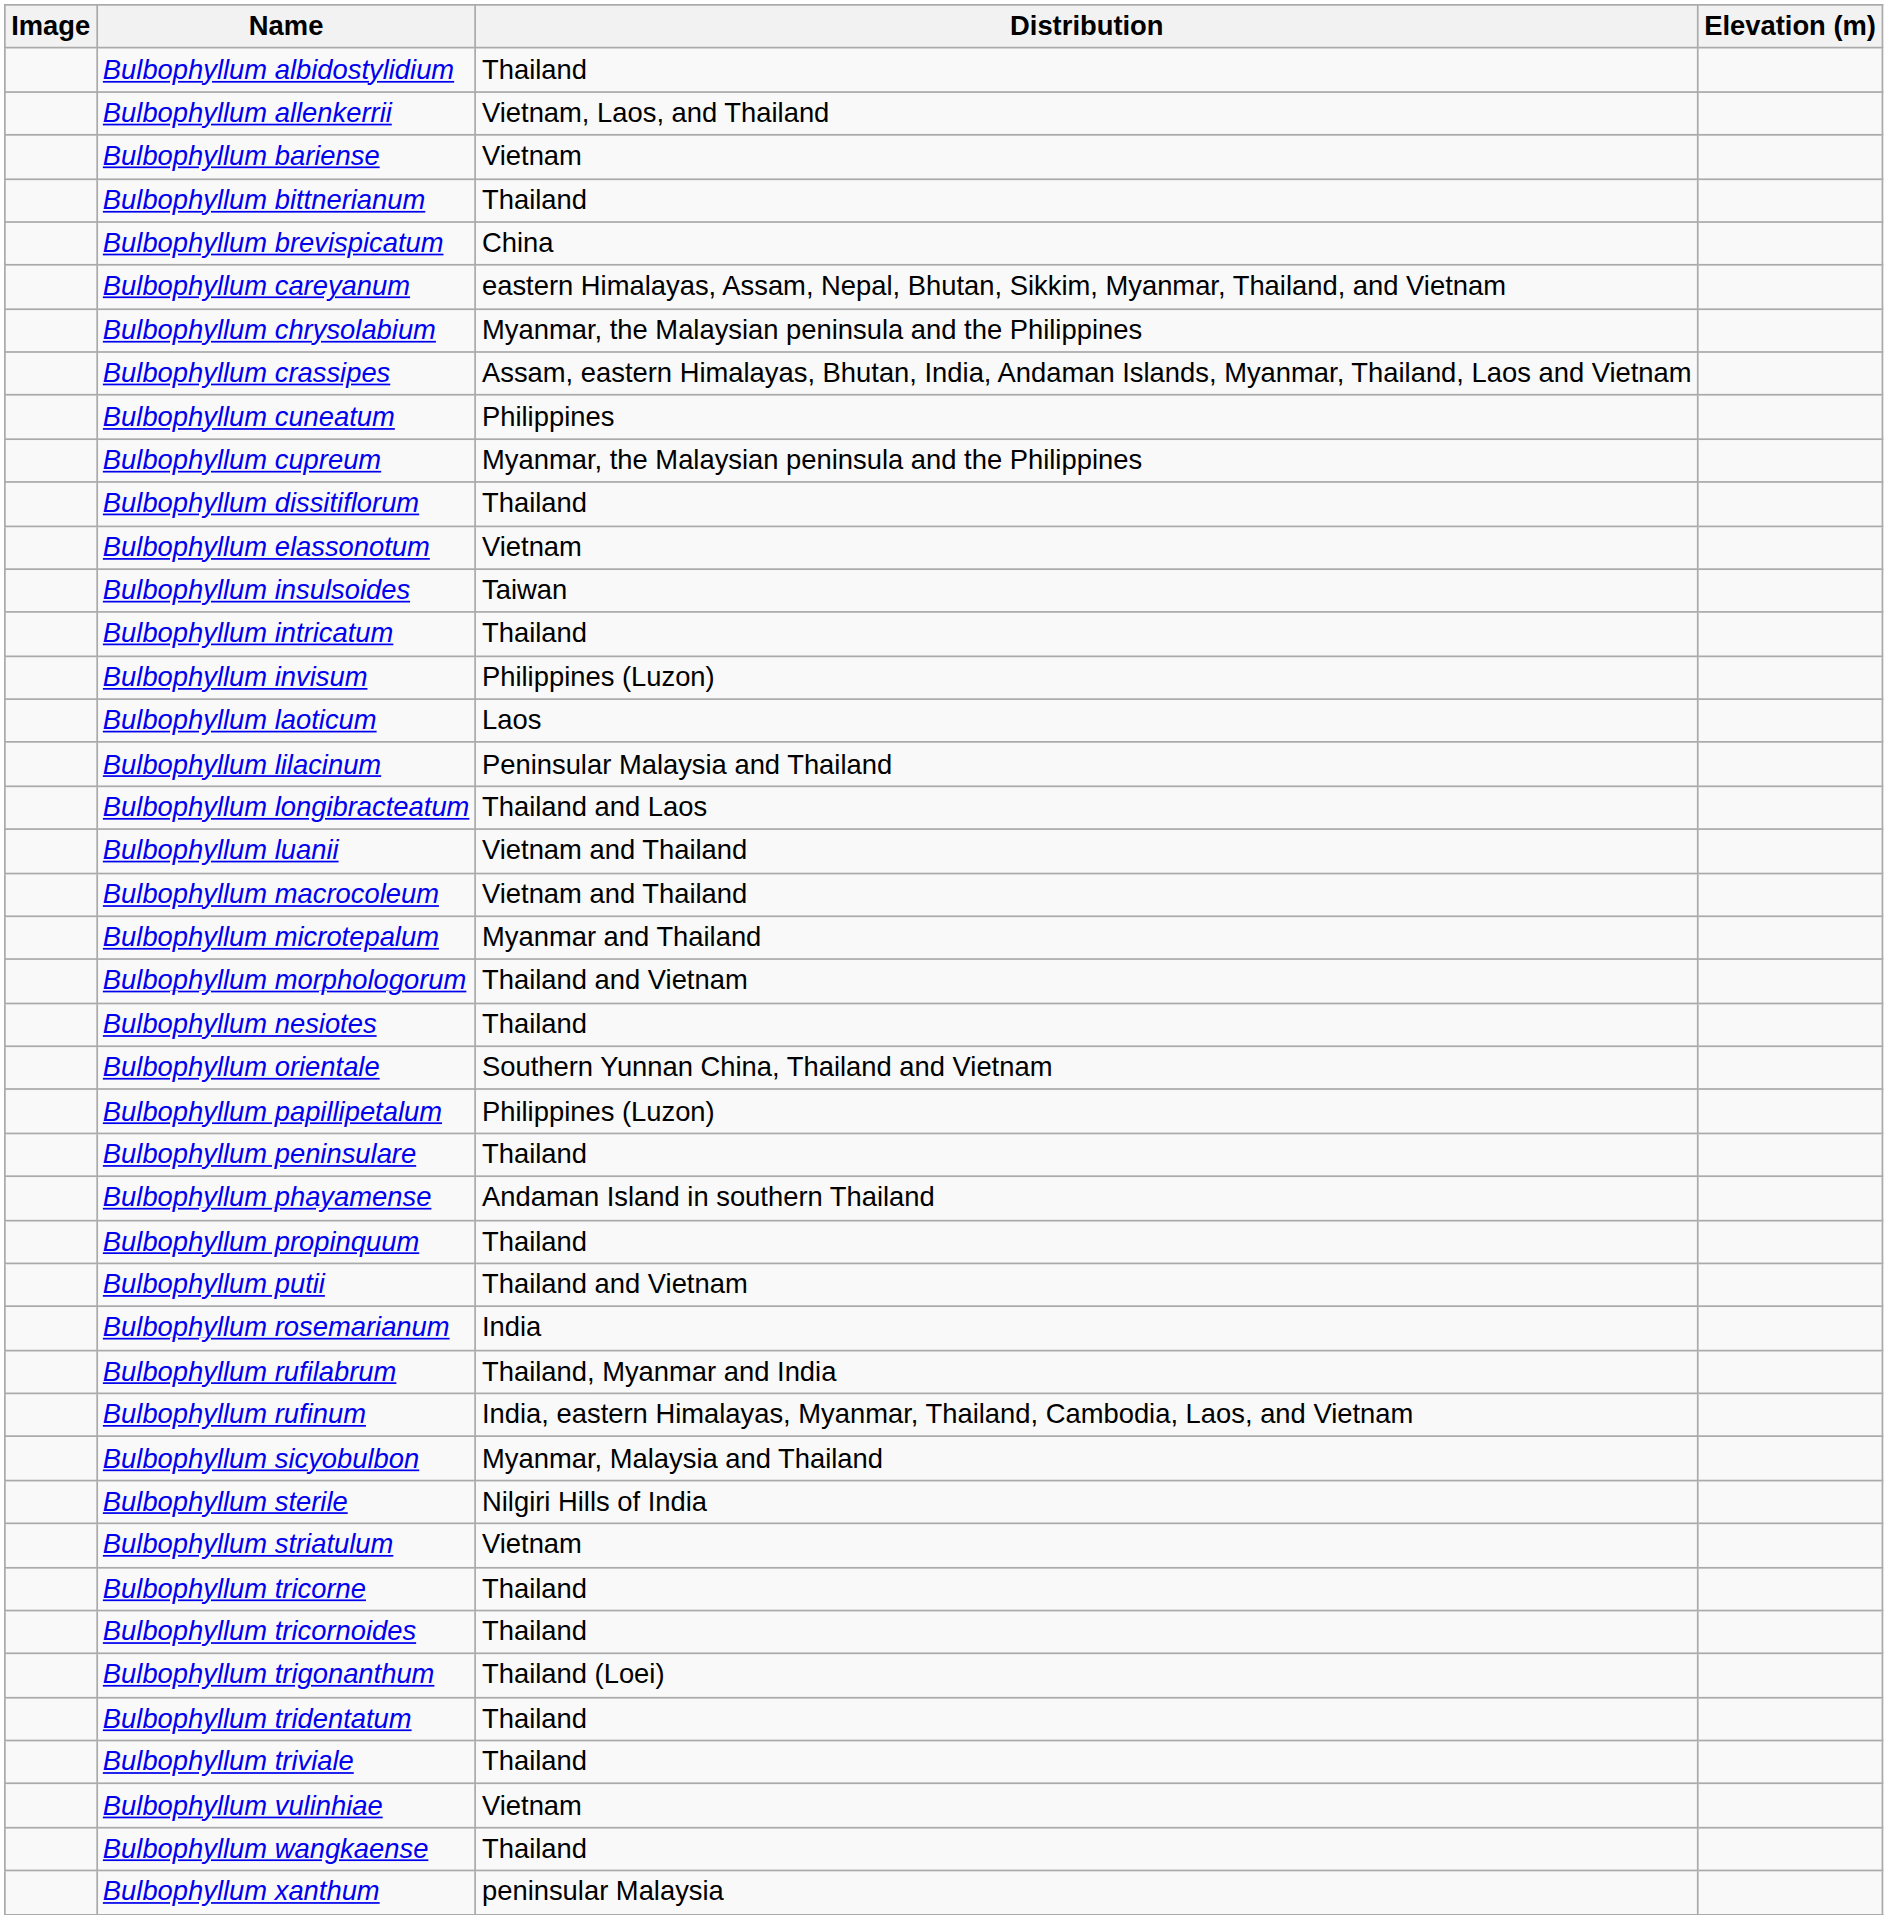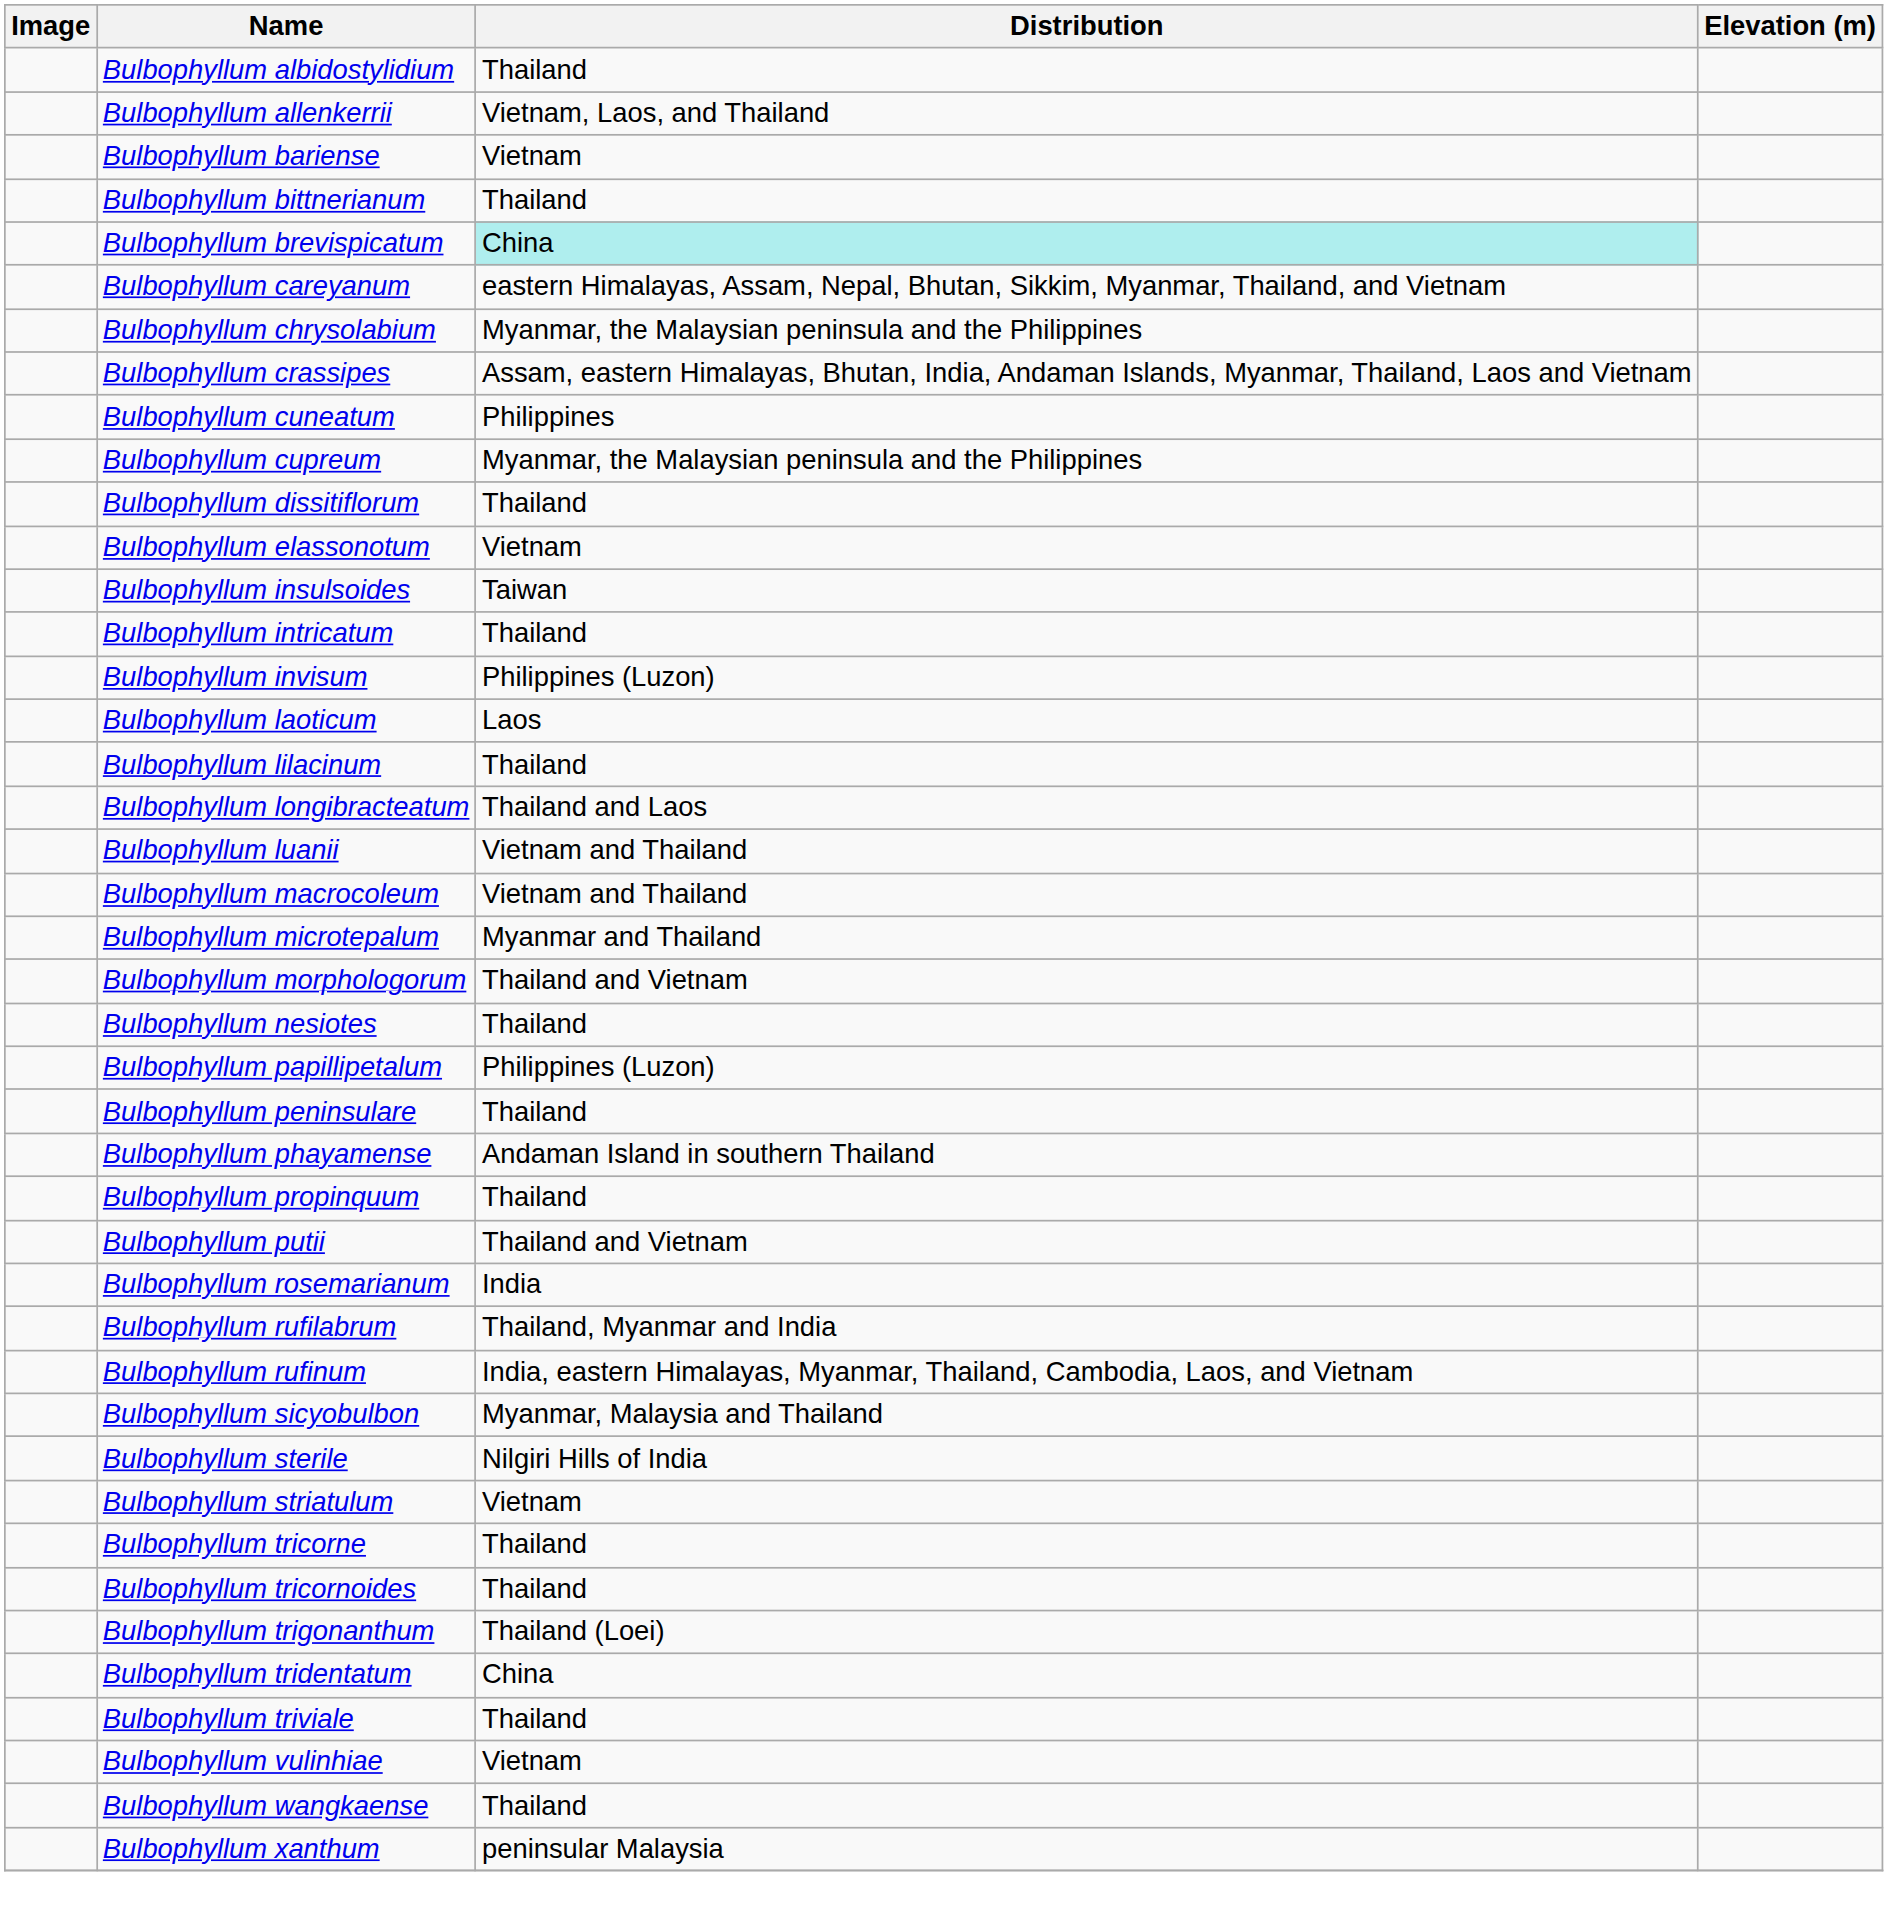 <table class="wikitable collapsible">
 <tr>
 <th>Image</th>
 <th>Name</th>
 <th>Distribution</th>
 <th>Elevation (m)</th>
 </tr>
 <tr>
 <td></td>
 <td><em><a href='#'>Bulbophyllum albidostylidium</a></em> </td>
 <td>Thailand</td>
 <td></td>
 </tr>
 <tr>
 <td></td>
 <td><em><a href='#'>Bulbophyllum allenkerrii</a></em> </td>
 <td>Vietnam, Laos, and Thailand</td>
 <td></td>
 </tr>
 <tr>
 <td></td>
 <td><em><a href='#'>Bulbophyllum bariense</a></em> </td>
 <td>Vietnam</td>
 <td></td>
 </tr>
 <tr>
 <td></td>
 <td><em><a href='#'>Bulbophyllum bittnerianum</a></em> </td>
 <td>Thailand</td>
 <td></td>
 </tr>
 <tr>
 <td></td>
 <td><em><a href='#'>Bulbophyllum brevispicatum</a></em> </td>
-<td>China</td>
+<td style="background: paleturquoise;">China</td>
 <td></td>
 </tr>
 <tr>
 <td></td>
 <td><em><a href='#'>Bulbophyllum careyanum</a></em> </td>
 <td>eastern Himalayas, Assam, Nepal, Bhutan, Sikkim, Myanmar, Thailand, and Vietnam</td>
 <td></td>
 </tr>
 <tr>
 <td></td>
 <td><em><a href='#'>Bulbophyllum chrysolabium</a></em> </td>
 <td>Myanmar, the Malaysian peninsula and the Philippines</td>
 <td></td>
 </tr>
 <tr>
 <td></td>
 <td><em><a href='#'>Bulbophyllum crassipes</a></em> </td>
 <td>Assam, eastern Himalayas, Bhutan, India, Andaman Islands, Myanmar, Thailand, Laos and Vietnam</td>
 <td></td>
 </tr>
 <tr>
 <td></td>
 <td><em><a href='#'>Bulbophyllum cuneatum</a></em> </td>
 <td>Philippines</td>
 <td></td>
 </tr>
 <tr>
 <td></td>
 <td><em><a href='#'>Bulbophyllum cupreum</a></em> </td>
 <td>Myanmar, the Malaysian peninsula and the Philippines</td>
 <td></td>
 </tr>
 <tr>
 <td></td>
 <td><em><a href='#'>Bulbophyllum dissitiflorum</a></em> </td>
 <td>Thailand</td>
 <td></td>
 </tr>
 <tr>
 <td></td>
 <td><em><a href='#'>Bulbophyllum elassonotum</a></em> </td>
 <td>Vietnam</td>
 <td></td>
 </tr>
 <tr>
 <td></td>
 <td><em><a href='#'>Bulbophyllum insulsoides</a></em> </td>
 <td>Taiwan</td>
 <td></td>
 </tr>
 <tr>
 <td></td>
 <td><em><a href='#'>Bulbophyllum intricatum</a></em> </td>
 <td>Thailand</td>
 <td></td>
 </tr>
 <tr>
 <td></td>
 <td><em><a href='#'>Bulbophyllum invisum</a></em> </td>
 <td>Philippines (Luzon)</td>
 <td></td>
 </tr>
 <tr>
 <td></td>
 <td><em><a href='#'>Bulbophyllum laoticum</a></em> </td>
 <td>Laos</td>
 <td></td>
 </tr>
 <tr>
 <td></td>
 <td><em><a href='#'>Bulbophyllum lilacinum</a></em> </td>
-<td>Peninsular Malaysia and Thailand</td>
+<td>Thailand</td>
 <td></td>
 </tr>
 <tr>
 <td></td>
 <td><em><a href='#'>Bulbophyllum longibracteatum</a></em> </td>
 <td>Thailand and Laos</td>
 <td></td>
 </tr>
 <tr>
 <td></td>
 <td><em><a href='#'>Bulbophyllum luanii</a></em> </td>
 <td>Vietnam and Thailand</td>
 <td></td>
 </tr>
 <tr>
 <td></td>
 <td><em><a href='#'>Bulbophyllum macrocoleum</a></em> </td>
 <td>Vietnam and Thailand</td>
 <td></td>
 </tr>
 <tr>
 <td></td>
 <td><em><a href='#'>Bulbophyllum microtepalum</a></em> </td>
 <td>Myanmar and Thailand</td>
 <td></td>
 </tr>
 <tr>
 <td></td>
 <td><em><a href='#'>Bulbophyllum morphologorum</a></em> </td>
 <td>Thailand and Vietnam</td>
 <td></td>
 </tr>
 <tr>
 <td></td>
 <td><em><a href='#'>Bulbophyllum nesiotes</a></em> </td>
 <td>Thailand</td>
-<td></td>
-</tr>
-<tr>
-<td></td>
-<td><em><a href='#'>Bulbophyllum orientale</a></em> </td>
-<td>Southern Yunnan China, Thailand and Vietnam</td>
 <td></td>
 </tr>
 <tr>
 <td></td>
 <td><em><a href='#'>Bulbophyllum papillipetalum</a></em> </td>
 <td>Philippines (Luzon)</td>
 <td></td>
 </tr>
 <tr>
 <td></td>
 <td><em><a href='#'>Bulbophyllum peninsulare</a></em> </td>
 <td>Thailand</td>
 <td></td>
 </tr>
 <tr>
 <td></td>
 <td><em><a href='#'>Bulbophyllum phayamense</a></em> </td>
 <td>Andaman Island in southern Thailand</td>
 <td></td>
 </tr>
 <tr>
 <td></td>
 <td><em><a href='#'>Bulbophyllum propinquum</a></em> </td>
 <td>Thailand</td>
 <td></td>
 </tr>
 <tr>
 <td></td>
 <td><em><a href='#'>Bulbophyllum putii</a></em> </td>
 <td>Thailand and Vietnam</td>
 <td></td>
 </tr>
 <tr>
 <td></td>
 <td><em><a href='#'>Bulbophyllum rosemarianum</a></em> </td>
 <td>India</td>
 <td></td>
 </tr>
 <tr>
 <td></td>
 <td><em><a href='#'>Bulbophyllum rufilabrum</a></em> </td>
 <td>Thailand, Myanmar and India</td>
 <td></td>
 </tr>
 <tr>
 <td></td>
 <td><em><a href='#'>Bulbophyllum rufinum</a></em> </td>
 <td>India, eastern Himalayas, Myanmar, Thailand, Cambodia, Laos, and Vietnam</td>
 <td></td>
 </tr>
 <tr>
 <td></td>
 <td><em><a href='#'>Bulbophyllum sicyobulbon</a></em> </td>
 <td>Myanmar, Malaysia and Thailand</td>
 <td></td>
 </tr>
 <tr>
 <td></td>
 <td><em><a href='#'>Bulbophyllum sterile</a></em> </td>
 <td>Nilgiri Hills of India</td>
 <td></td>
 </tr>
 <tr>
 <td></td>
 <td><em><a href='#'>Bulbophyllum striatulum</a></em> </td>
 <td>Vietnam</td>
 <td></td>
 </tr>
 <tr>
 <td></td>
 <td><em><a href='#'>Bulbophyllum tricorne</a></em> </td>
 <td>Thailand</td>
 <td></td>
 </tr>
 <tr>
 <td></td>
 <td><em><a href='#'>Bulbophyllum tricornoides</a></em> </td>
 <td>Thailand</td>
 <td></td>
 </tr>
 <tr>
 <td></td>
 <td><em><a href='#'>Bulbophyllum trigonanthum</a></em> </td>
 <td>Thailand (Loei)</td>
 <td></td>
 </tr>
 <tr>
 <td></td>
 <td><em><a href='#'>Bulbophyllum tridentatum</a></em> </td>
-<td>Thailand</td>
+<td>China</td>
 <td></td>
 </tr>
 <tr>
 <td></td>
 <td><em><a href='#'>Bulbophyllum triviale</a></em> </td>
 <td>Thailand</td>
 <td></td>
 </tr>
 <tr>
 <td></td>
 <td><em><a href='#'>Bulbophyllum vulinhiae</a></em> </td>
 <td>Vietnam</td>
 <td></td>
 </tr>
 <tr>
 <td></td>
 <td><em><a href='#'>Bulbophyllum wangkaense</a></em> </td>
 <td>Thailand</td>
 <td></td>
 </tr>
 <tr>
 <td></td>
 <td><em><a href='#'>Bulbophyllum xanthum</a></em> </td>
 <td>peninsular Malaysia</td>
 <td></td>
 </tr>
 <tr>
 </tr>
 </table>
